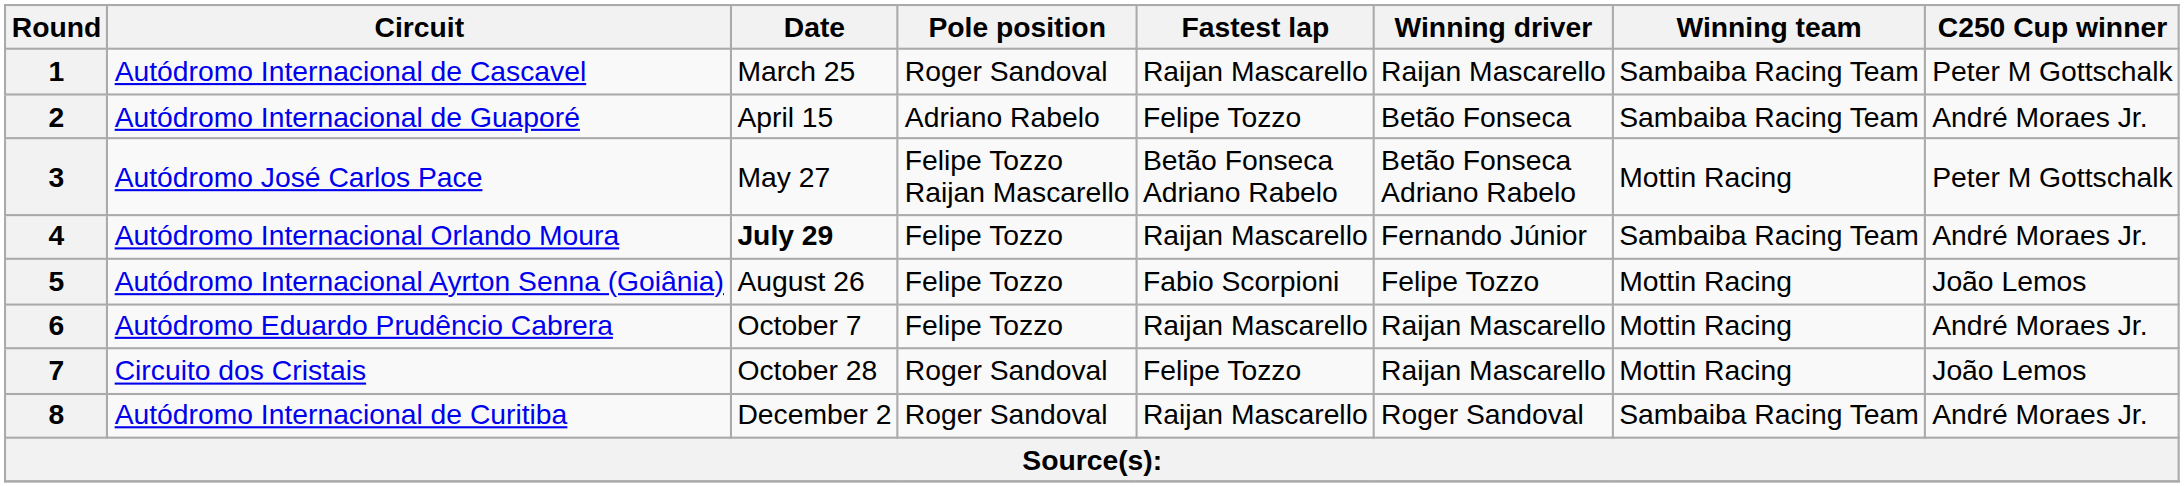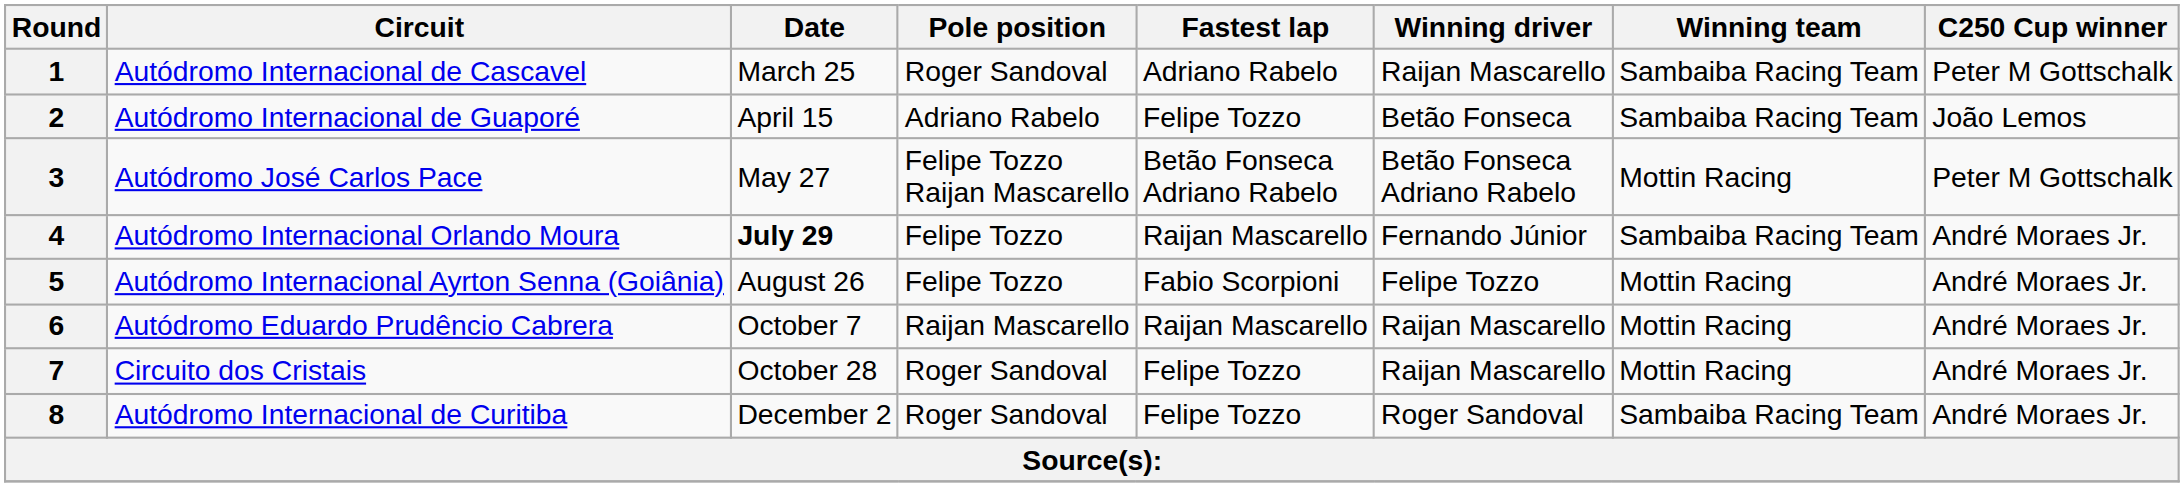 <table class="wikitable" style="font-size: 85%;">
 <tr>
 <th>Round</th>
 <th>Circuit</th>
 <th>Date</th>
 <th>Pole position</th>
 <th>Fastest lap</th>
 <th>Winning driver</th>
 <th>Winning team</th>
 <th>C250 Cup winner</th>
 </tr>
 <tr>
 <th>1</th>
 <td> <a href='#'>Autódromo Internacional de Cascavel</a></td>
 <td>March 25</td>
 <td> Roger Sandoval</td>
-<td> Raijan Mascarello</td>
+<td> Adriano Rabelo</td>
 <td> Raijan Mascarello</td>
 <td>Sambaiba Racing Team</td>
 <td> Peter M Gottschalk</td>
 </tr>
 <tr>
 <th>2</th>
 <td> <a href='#'>Autódromo Internacional de Guaporé</a></td>
 <td>April 15</td>
 <td> Adriano Rabelo</td>
 <td> Felipe Tozzo</td>
 <td> Betão Fonseca</td>
 <td>Sambaiba Racing Team</td>
-<td> André Moraes Jr.</td>
+<td> João Lemos</td>
 </tr>
 <tr>
 <th>3</th>
 <td> <a href='#'>Autódromo José Carlos Pace</a></td>
 <td>May 27</td>
 <td> Felipe Tozzo<br> Raijan Mascarello</td>
 <td> Betão Fonseca<br> Adriano Rabelo</td>
 <td> Betão Fonseca<br> Adriano Rabelo</td>
 <td>Mottin Racing</td>
 <td> Peter M Gottschalk</td>
 </tr>
 <tr>
 <th>4</th>
 <td> <a href='#'>Autódromo Internacional Orlando Moura</a></td>
 <td><strong>July 29</strong></td>
 <td> Felipe Tozzo</td>
 <td> Raijan Mascarello</td>
 <td> Fernando Júnior</td>
 <td>Sambaiba Racing Team</td>
 <td> André Moraes Jr.</td>
 </tr>
 <tr>
 <th>5</th>
 <td> <a href='#'>Autódromo Internacional Ayrton Senna (Goiânia)</a></td>
 <td>August 26</td>
 <td> Felipe Tozzo</td>
 <td> Fabio Scorpioni</td>
 <td> Felipe Tozzo</td>
 <td>Mottin Racing</td>
-<td> João Lemos</td>
+<td> André Moraes Jr.</td>
 </tr>
 <tr>
 <th>6</th>
 <td> <a href='#'>Autódromo Eduardo Prudêncio Cabrera</a></td>
 <td>October 7</td>
-<td> Felipe Tozzo</td>
+<td> Raijan Mascarello</td>
 <td> Raijan Mascarello</td>
 <td> Raijan Mascarello</td>
 <td>Mottin Racing</td>
 <td> André Moraes Jr.</td>
 </tr>
 <tr>
 <th>7</th>
 <td> <a href='#'>Circuito dos Cristais</a></td>
 <td>October 28</td>
 <td> Roger Sandoval</td>
 <td> Felipe Tozzo</td>
 <td> Raijan Mascarello</td>
 <td>Mottin Racing</td>
-<td> João Lemos</td>
+<td> André Moraes Jr.</td>
 </tr>
 <tr>
 <th>8</th>
 <td> <a href='#'>Autódromo Internacional de Curitiba</a></td>
 <td>December 2</td>
 <td> Roger Sandoval</td>
-<td> Raijan Mascarello</td>
+<td> Felipe Tozzo</td>
 <td> Roger Sandoval</td>
 <td>Sambaiba Racing Team</td>
 <td> André Moraes Jr.</td>
 </tr>
 <tr>
 <th colspan="8">Source(s): </th>
 </tr>
 <tr>
 </tr>
 </table>
